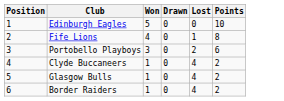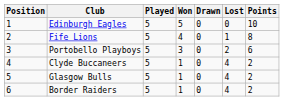 <table class="wikitable">
 <tr>
 <th>Position</th>
 <th>Club</th>
+<th>Played</th>
 <th>Won</th>
 <th>Drawn</th>
 <th>Lost</th>
 <th>Points</th>
 </tr>
 <tr>
 <td>1</td>
 <td><a href='#'>Edinburgh Eagles</a></td>
 <td>5</td>
+<td>5</td>
 <td>0</td>
 <td>0</td>
 <td>10</td>
 </tr>
 <tr>
 <td>2</td>
 <td><a href='#'>Fife Lions</a></td>
+<td>5</td>
 <td>4</td>
 <td>0</td>
 <td>1</td>
 <td>8</td>
 </tr>
 <tr>
 <td>3</td>
 <td>Portobello Playboys</td>
+<td>5</td>
 <td>3</td>
 <td>0</td>
 <td>2</td>
 <td>6</td>
 </tr>
 <tr>
 <td>4</td>
 <td>Clyde Buccaneers</td>
+<td>5</td>
 <td>1</td>
 <td>0</td>
 <td>4</td>
 <td>2</td>
 </tr>
 <tr>
 <td>5</td>
 <td>Glasgow Bulls</td>
+<td>5</td>
 <td>1</td>
 <td>0</td>
 <td>4</td>
 <td>2</td>
 </tr>
 <tr>
 <td>6</td>
 <td>Border Raiders</td>
+<td>5</td>
 <td>1</td>
 <td>0</td>
 <td>4</td>
 <td>2</td>
 </tr>
 </table>
